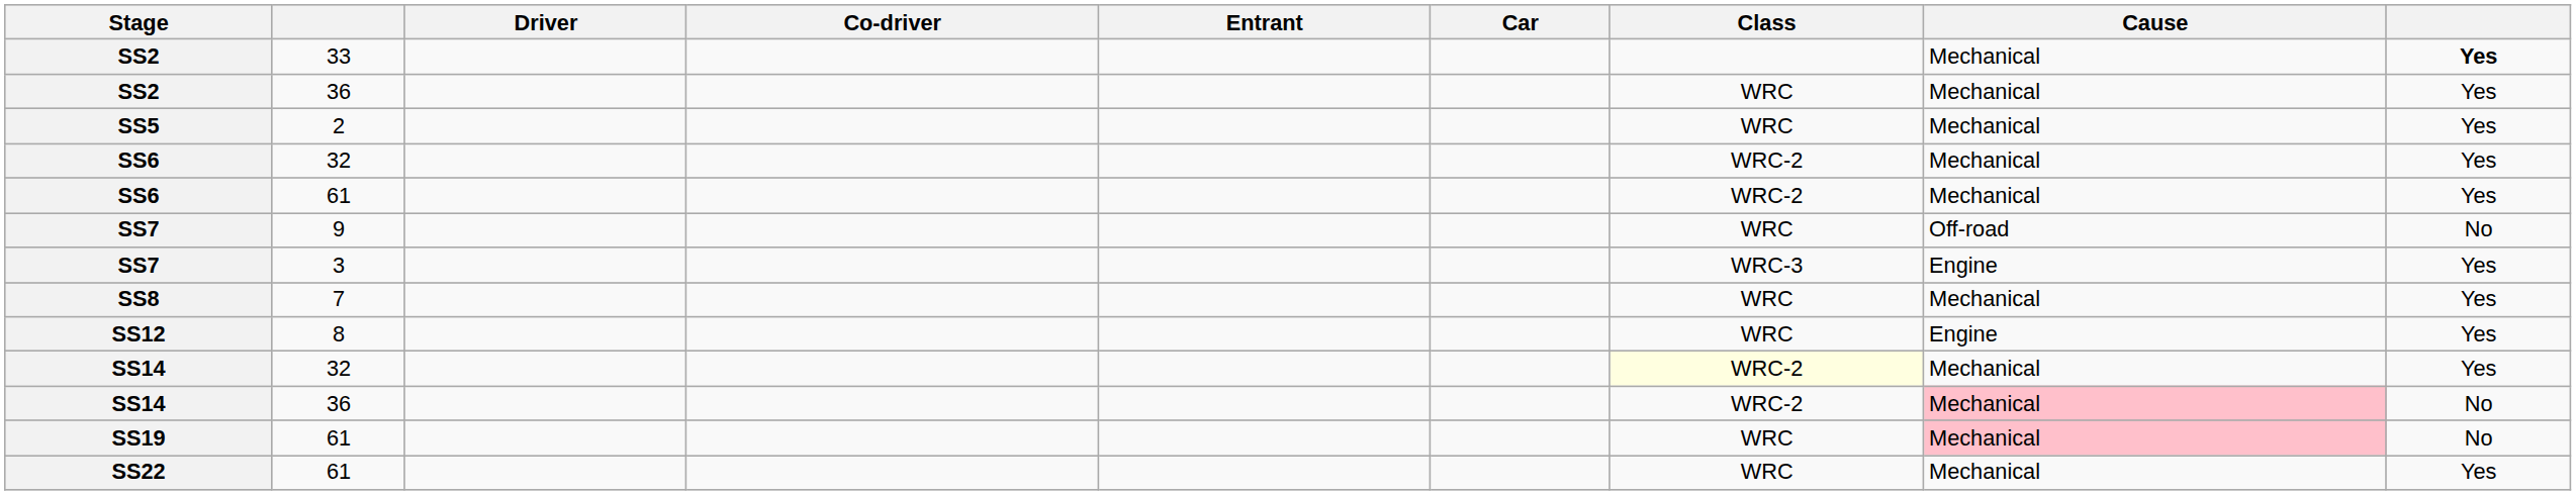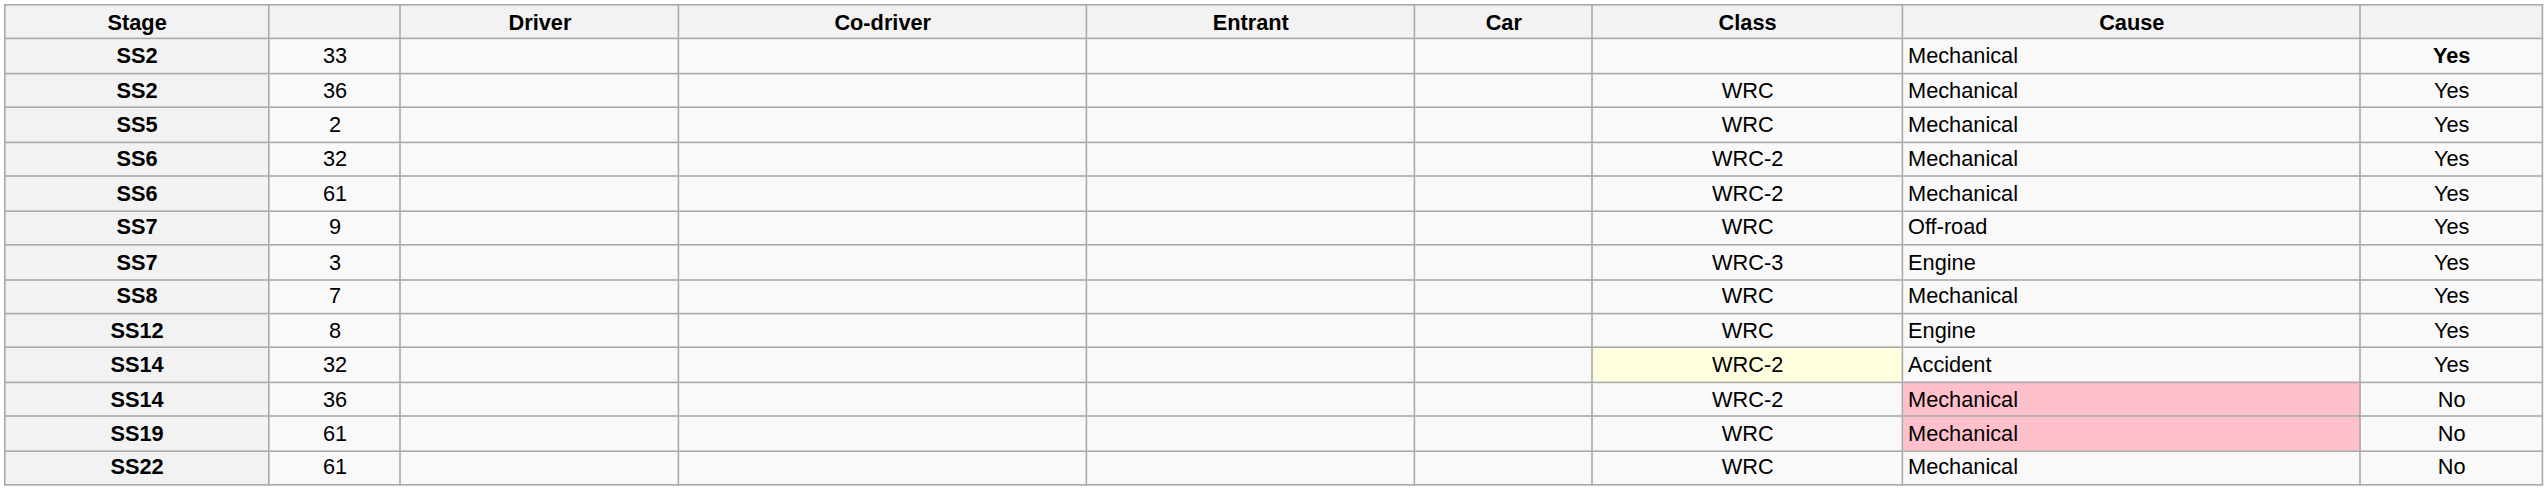 <table class="wikitable" width=80% style="font-size: 85%;">
 <tr>
 <th>Stage</th>
 <th></th>
 <th>Driver</th>
 <th>Co-driver</th>
 <th>Entrant</th>
 <th>Car</th>
 <th>Class</th>
 <th>Cause</th>
 <th></th>
 </tr>
 <tr>
 <th>SS2</th>
 <td align="center">33</td>
 <td></td>
 <td></td>
 <td></td>
 <td></td>
 <td align="center"></td>
 <td>Mechanical</td>
 <td align="center"><strong>Yes</strong></td>
 </tr>
 <tr>
 <th>SS2</th>
 <td align="center">36</td>
 <td></td>
 <td></td>
 <td></td>
 <td></td>
 <td align="center">WRC</td>
 <td>Mechanical</td>
 <td align="center">Yes</td>
 </tr>
 <tr>
 <th>SS5</th>
 <td align="center">2</td>
 <td></td>
 <td></td>
 <td></td>
 <td></td>
 <td align="center">WRC</td>
 <td>Mechanical</td>
 <td align="center">Yes</td>
 </tr>
 <tr>
 <th>SS6</th>
 <td align="center">32</td>
 <td></td>
 <td></td>
 <td></td>
 <td></td>
 <td align="center">WRC-2</td>
 <td>Mechanical</td>
 <td align="center">Yes</td>
 </tr>
 <tr>
 <th>SS6</th>
 <td align="center">61</td>
 <td></td>
 <td></td>
 <td></td>
 <td></td>
 <td align="center">WRC-2</td>
 <td>Mechanical</td>
 <td align="center">Yes</td>
 </tr>
 <tr>
 <th>SS7</th>
 <td align="center">9</td>
 <td></td>
 <td></td>
 <td></td>
 <td></td>
 <td align="center">WRC</td>
 <td>Off-road</td>
-<td align="center">No</td>
+<td align="center">Yes</td>
 </tr>
 <tr>
 <th>SS7</th>
 <td align="center">3</td>
 <td></td>
 <td></td>
 <td></td>
 <td></td>
 <td align="center">WRC-3</td>
 <td>Engine</td>
 <td align="center">Yes</td>
 </tr>
 <tr>
 <th>SS8</th>
 <td align="center">7</td>
 <td></td>
 <td></td>
 <td></td>
 <td></td>
 <td align="center">WRC</td>
 <td>Mechanical</td>
 <td align="center">Yes</td>
 </tr>
 <tr>
 <th>SS12</th>
 <td align="center">8</td>
 <td></td>
 <td></td>
 <td></td>
 <td></td>
 <td align="center">WRC</td>
 <td>Engine</td>
 <td align="center">Yes</td>
 </tr>
 <tr>
 <th>SS14</th>
 <td align="center">32</td>
 <td></td>
 <td></td>
 <td></td>
 <td></td>
 <td align="center" style="background: lightyellow;">WRC-2</td>
-<td>Mechanical</td>
+<td>Accident</td>
 <td align="center">Yes</td>
 </tr>
 <tr>
 <th>SS14</th>
 <td align="center">36</td>
 <td></td>
 <td></td>
 <td></td>
 <td></td>
 <td align="center">WRC-2</td>
 <td style="background: pink;">Mechanical</td>
 <td align="center">No</td>
 </tr>
 <tr>
 <th>SS19</th>
 <td align="center">61</td>
 <td></td>
 <td></td>
 <td></td>
 <td></td>
 <td align="center">WRC</td>
 <td style="background: pink;">Mechanical</td>
 <td align="center">No</td>
 </tr>
 <tr>
 <th>SS22</th>
 <td align="center">61</td>
 <td></td>
 <td></td>
 <td></td>
 <td></td>
 <td align="center">WRC</td>
 <td>Mechanical</td>
-<td align="center">Yes</td>
+<td align="center">No</td>
 </tr>
 </table>
